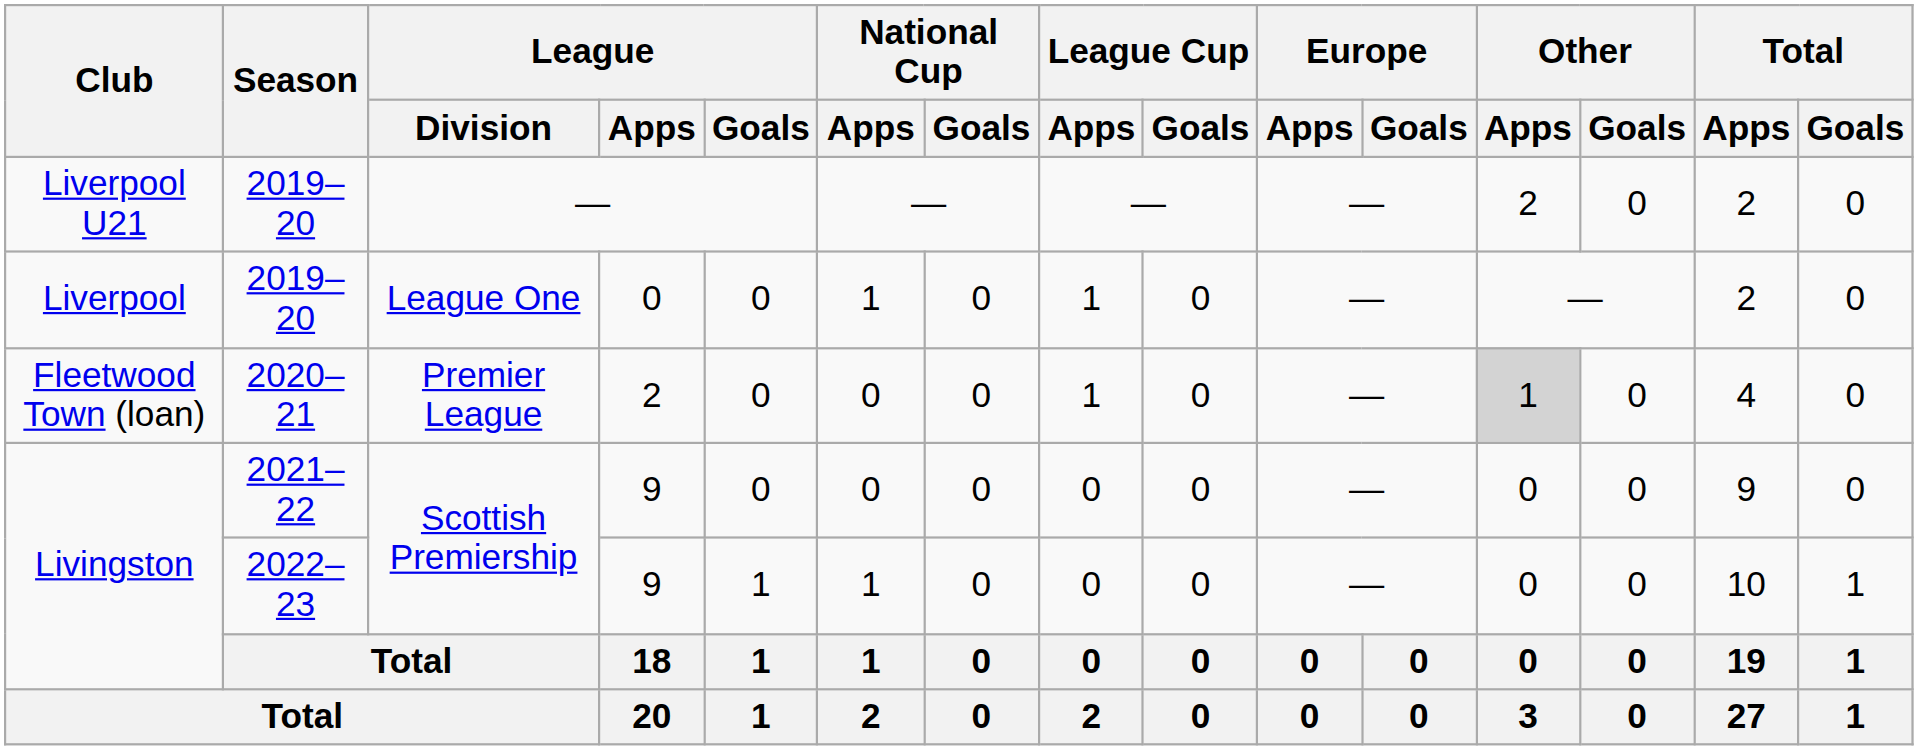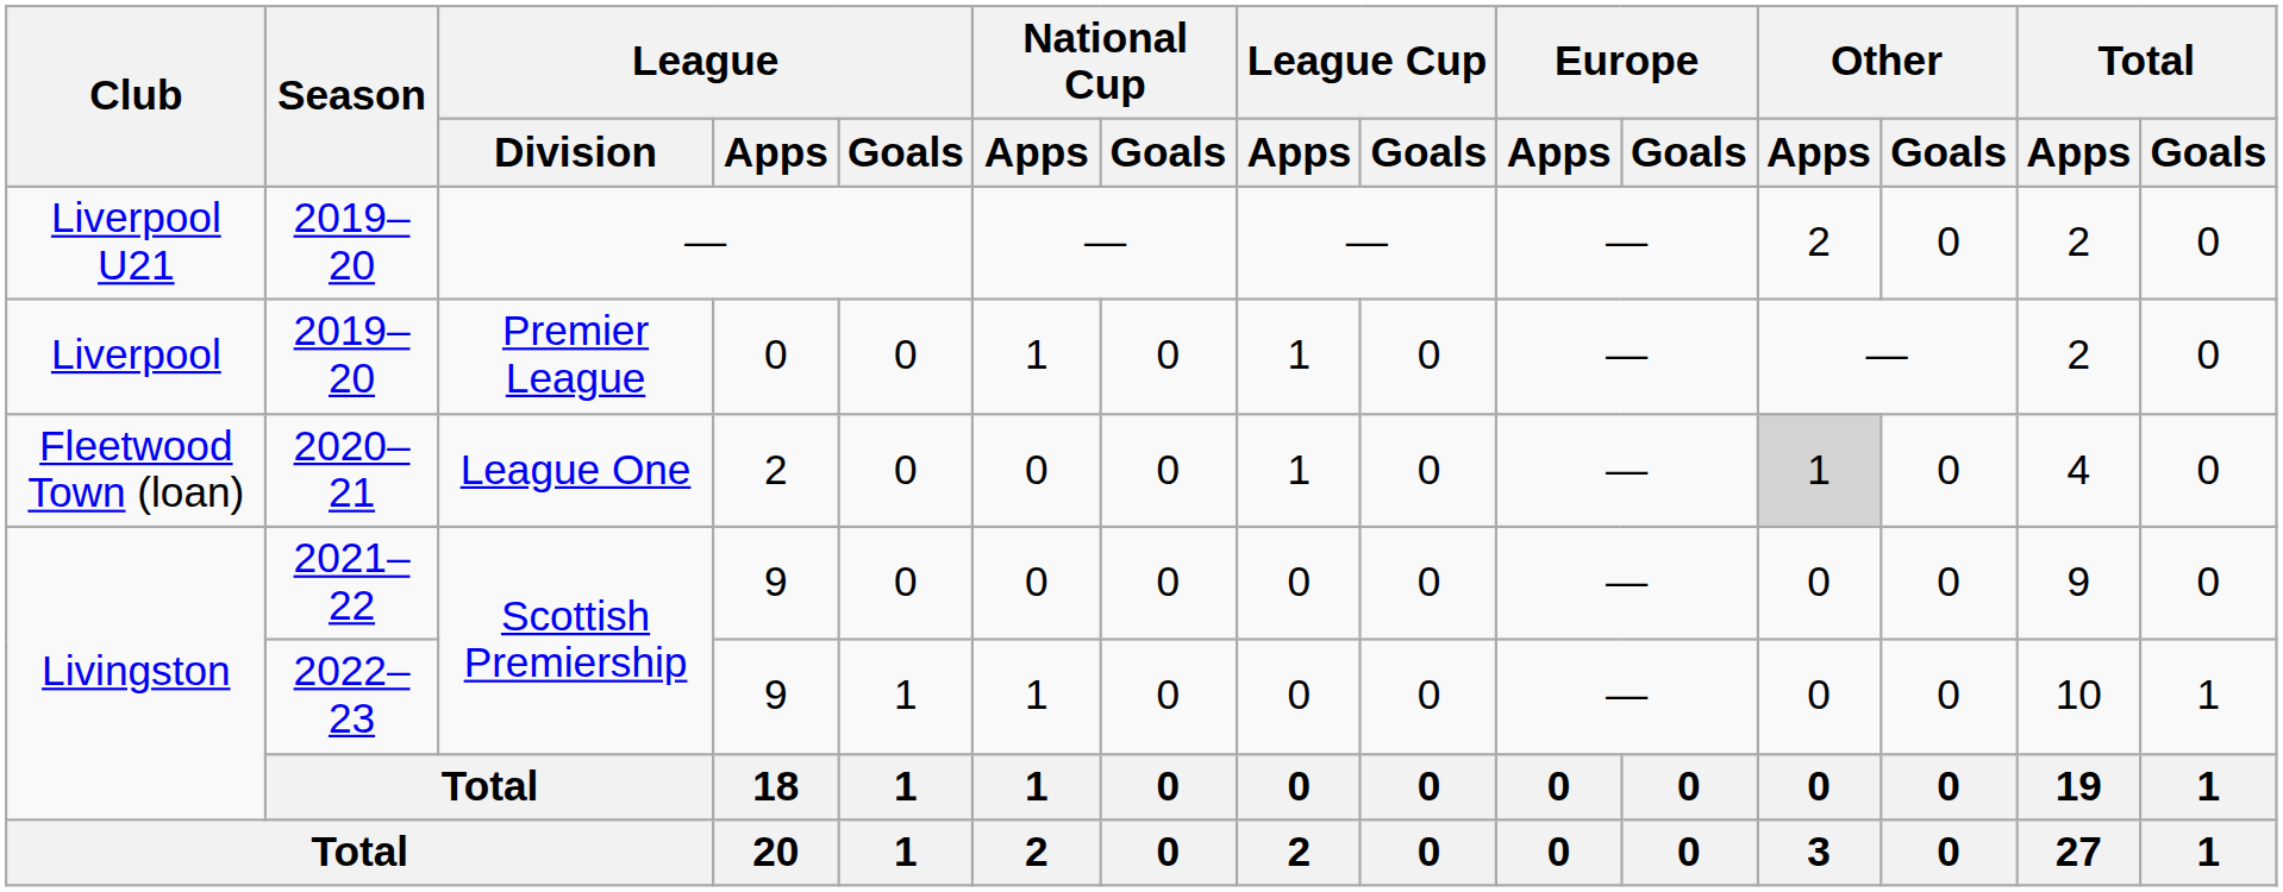 <table class="wikitable" style="text-align:center">
 <tr>
 <th rowspan=2>Club</th>
 <th rowspan=2>Season</th>
 <th colspan=3>League</th>
 <th colspan=2>National Cup</th>
 <th colspan=2>League Cup</th>
 <th colspan=2>Europe</th>
 <th colspan=2>Other</th>
 <th colspan=2>Total</th>
 </tr>
 <tr>
 <th>Division</th>
 <th>Apps</th>
 <th>Goals</th>
 <th>Apps</th>
 <th>Goals</th>
 <th>Apps</th>
 <th>Goals</th>
 <th>Apps</th>
 <th>Goals</th>
 <th>Apps</th>
 <th>Goals</th>
 <th>Apps</th>
 <th>Goals</th>
 </tr>
 <tr>
 <td><a href='#'>Liverpool U21</a></td>
 <td><a href='#'>2019–20</a></td>
 <td colspan=3>—</td>
 <td colspan=2>—</td>
 <td colspan=2>—</td>
 <td colspan=2>—</td>
 <td>2</td>
 <td>0</td>
 <td>2</td>
 <td>0</td>
 </tr>
 <tr>
 <td><a href='#'>Liverpool</a></td>
 <td><a href='#'>2019–20</a></td>
-<td><a href='#'>League One</a></td>
+<td><a href='#'>Premier League</a></td>
 <td>0</td>
 <td>0</td>
 <td>1</td>
 <td>0</td>
 <td>1</td>
 <td>0</td>
 <td colspan=2>—</td>
 <td colspan=2>—</td>
 <td>2</td>
 <td>0</td>
 </tr>
 <tr>
 <td><a href='#'>Fleetwood Town</a> (loan)</td>
 <td><a href='#'>2020–21</a></td>
-<td><a href='#'>Premier League</a></td>
+<td><a href='#'>League One</a></td>
 <td>2</td>
 <td>0</td>
 <td>0</td>
 <td>0</td>
 <td>1</td>
 <td>0</td>
 <td colspan=2>—</td>
 <td style="background: lightgrey;">1</td>
 <td>0</td>
 <td>4</td>
 <td>0</td>
 </tr>
 <tr>
 <td rowspan="3"><a href='#'>Livingston</a></td>
 <td><a href='#'>2021–22</a></td>
 <td rowspan="2"><a href='#'>Scottish Premiership</a></td>
 <td>9</td>
 <td>0</td>
 <td>0</td>
 <td>0</td>
 <td>0</td>
 <td>0</td>
 <td colspan=2>—</td>
 <td>0</td>
 <td>0</td>
 <td>9</td>
 <td>0</td>
 </tr>
 <tr>
 <td><a href='#'>2022–23</a></td>
 <td>9</td>
 <td>1</td>
 <td>1</td>
 <td>0</td>
 <td>0</td>
 <td>0</td>
 <td colspan=2>—</td>
 <td>0</td>
 <td>0</td>
 <td>10</td>
 <td>1</td>
 </tr>
 <tr>
 <th colspan=2>Total</th>
 <th>18</th>
 <th>1</th>
 <th>1</th>
 <th>0</th>
 <th>0</th>
 <th>0</th>
 <th>0</th>
 <th>0</th>
 <th>0</th>
 <th>0</th>
 <th>19</th>
 <th>1</th>
 </tr>
 <tr>
 <th colspan=3>Total</th>
 <th>20</th>
 <th>1</th>
 <th>2</th>
 <th>0</th>
 <th>2</th>
 <th>0</th>
 <th>0</th>
 <th>0</th>
 <th>3</th>
 <th>0</th>
 <th>27</th>
 <th>1</th>
 </tr>
 </table>
